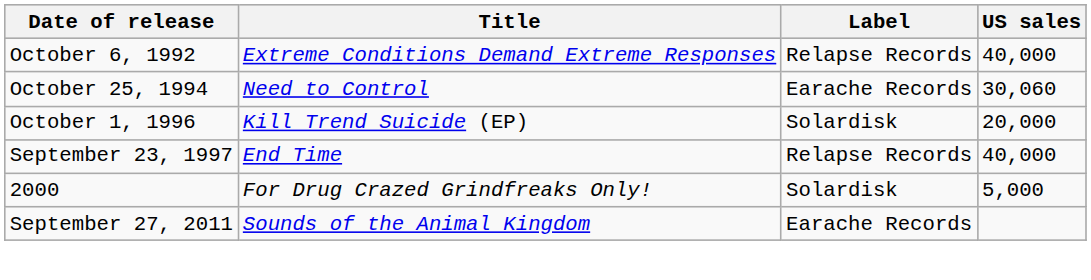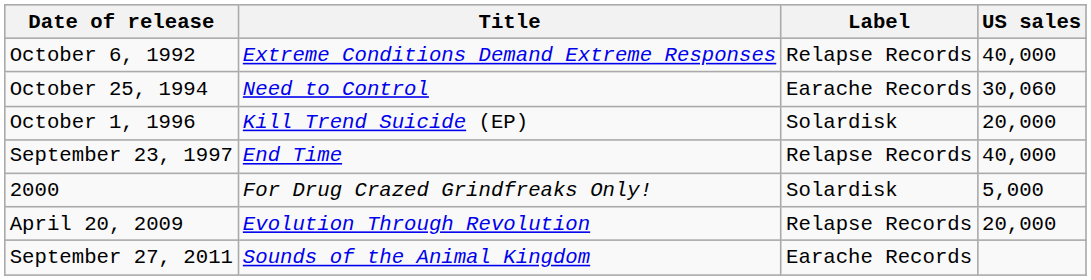 <table class="wikitable">
 <tr>
 <th>Date of release</th>
 <th>Title</th>
 <th>Label</th>
 <th>US sales</th>
 </tr>
 <tr>
 <td>October 6, 1992</td>
 <td><em><a href='#'>Extreme Conditions Demand Extreme Responses</a></em></td>
 <td>Relapse Records</td>
 <td>40,000</td>
 </tr>
 <tr>
 <td>October 25, 1994</td>
 <td><em><a href='#'>Need to Control</a></em></td>
 <td>Earache Records</td>
 <td>30,060</td>
 </tr>
 <tr>
 <td>October 1, 1996</td>
 <td><em><a href='#'>Kill Trend Suicide</a></em> (EP)</td>
 <td>Solardisk</td>
 <td>20,000</td>
 </tr>
 <tr>
 <td>September 23, 1997</td>
 <td><em><a href='#'>End Time</a></em></td>
 <td>Relapse Records</td>
 <td>40,000</td>
 </tr>
 <tr>
 <td>2000</td>
 <td><em>For Drug Crazed Grindfreaks Only!</em></td>
 <td>Solardisk</td>
 <td>5,000</td>
 </tr>
 <tr>
+<td>April 20, 2009</td>
+<td><em><a href='#'>Evolution Through Revolution</a></em></td>
+<td>Relapse Records</td>
+<td>20,000</td>
+</tr>
+<tr>
 <td>September 27, 2011</td>
 <td><em><a href='#'>Sounds of the Animal Kingdom</a></em></td>
 <td>Earache Records</td>
 <td></td>
 </tr>
 </table>
